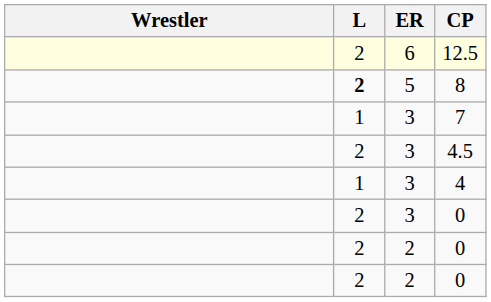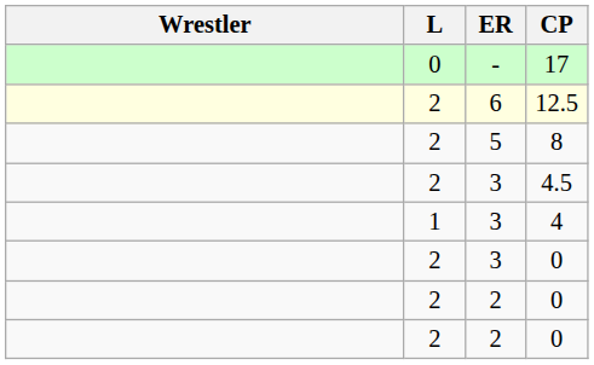 <table class="wikitable" style="text-align: center;" |>
 <tr>
 <th width="250">Wrestler</th>
 <th width="32">L</th>
 <th width="32">ER</th>
 <th width="32">CP</th>
+</tr>
+<tr bgcolor="ccffcc">
+<td style="text-align:left;"></td>
+<td>0</td>
+<td>-</td>
+<td>17</td>
 </tr>
 <tr bgcolor="lightyellow">
 <td style="text-align:left;"></td>
 <td>2</td>
 <td>6</td>
 <td>12.5</td>
 </tr>
 <tr>
 <td style="text-align:left;"></td>
-<td><strong>2</strong></td>
+<td>2</td>
 <td>5</td>
 <td>8</td>
-</tr>
-<tr>
-<td style="text-align:left;"></td>
-<td>1</td>
-<td>3</td>
-<td>7</td>
 </tr>
 <tr>
 <td style="text-align:left;"></td>
 <td>2</td>
 <td>3</td>
 <td>4.5</td>
 </tr>
 <tr>
 <td style="text-align:left;"></td>
 <td>1</td>
 <td>3</td>
 <td>4</td>
 </tr>
 <tr>
 <td style="text-align:left;"></td>
 <td>2</td>
 <td>3</td>
 <td>0</td>
 </tr>
 <tr>
 <td style="text-align:left;"></td>
 <td>2</td>
 <td>2</td>
 <td>0</td>
 </tr>
 <tr>
 <td style="text-align:left;"></td>
 <td>2</td>
 <td>2</td>
 <td>0</td>
 </tr>
 </table>
